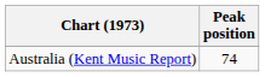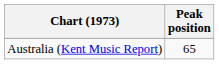 <table class="wikitable">
 <tr>
 <th>Chart (1973)</th>
 <th>Peak<br>position</th>
 </tr>
 <tr>
 </tr>
 <tr>
 <td>Australia (<a href='#'>Kent Music Report</a>)</td>
-<td align="center">74</td>
+<td align="center">65</td>
 </tr>
 </table>
